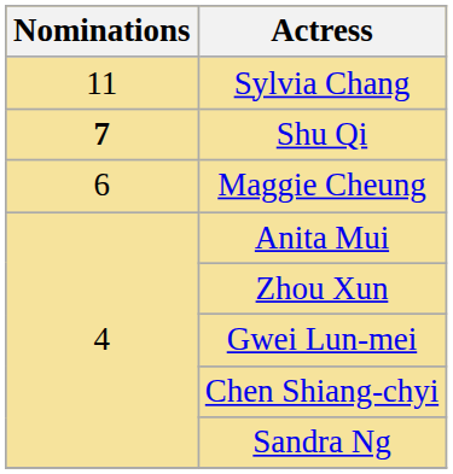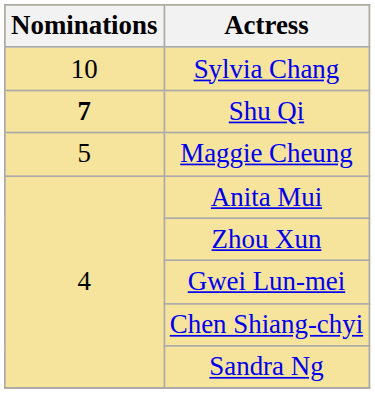 <table class="wikitable" rowspan=2 style="text-align: center; background: #f6e39c">
 <tr>
 <th scope="col" width="55">Nominations</th>
 <th scope="col" align="center">Actress</th>
 </tr>
 <tr>
-<td style="text-align:center">11</td>
+<td style="text-align:center">10</td>
 <td><a href='#'>Sylvia Chang</a></td>
 </tr>
 <tr>
 <td style="text-align:center"><strong>7</strong></td>
 <td><a href='#'>Shu Qi</a></td>
 </tr>
 <tr>
-<td style="text-align:center">6</td>
+<td style="text-align:center">5</td>
 <td><a href='#'>Maggie Cheung</a></td>
 </tr>
 <tr>
 <td rowspan=5>4</td>
 <td><a href='#'>Anita Mui</a></td>
 </tr>
 <tr>
 <td><a href='#'>Zhou Xun</a></td>
 </tr>
 <tr>
 <td><a href='#'>Gwei Lun-mei</a></td>
 </tr>
 <tr>
 <td><a href='#'>Chen Shiang-chyi</a></td>
 </tr>
 <tr>
 <td><a href='#'>Sandra Ng</a></td>
 </tr>
 <tr>
 </tr>
 </table>
